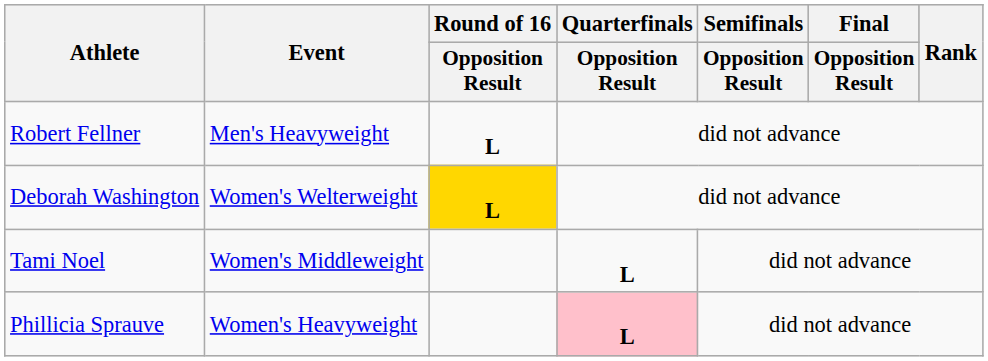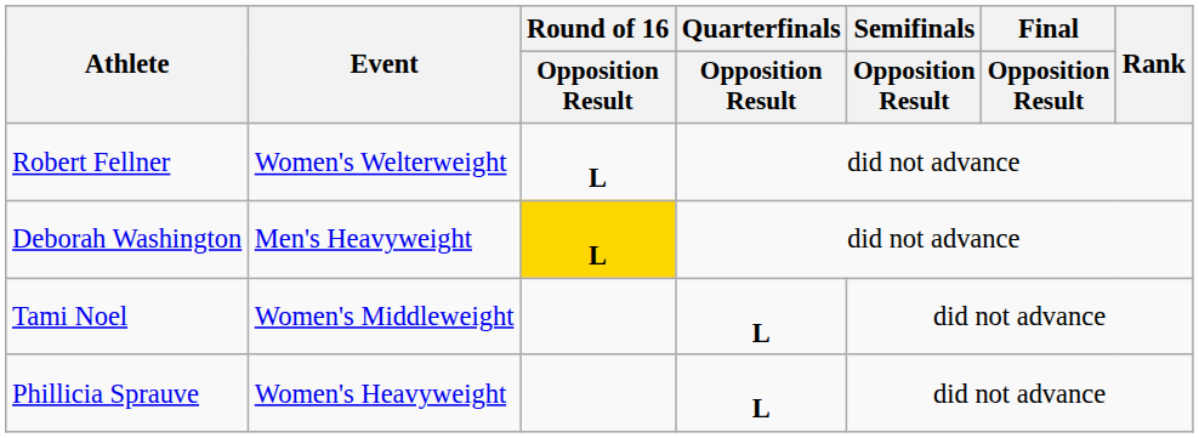 <table class="wikitable" style="font-size:90%;text-align:center;">
 <tr>
 <th rowspan=2>Athlete</th>
 <th rowspan=2>Event</th>
 <th>Round of 16</th>
 <th>Quarterfinals</th>
 <th>Semifinals</th>
 <th>Final</th>
 <th rowspan=2>Rank</th>
 </tr>
 <tr style="font-size:95%">
 <th>Opposition<br>Result</th>
 <th>Opposition<br>Result</th>
 <th>Opposition<br>Result</th>
 <th>Opposition<br>Result</th>
 </tr>
 <tr>
 <td align=left><a href='#'>Robert Fellner</a></td>
-<td align=left><a href='#'>Men's Heavyweight</a></td>
+<td align=left><a href='#'>Women's Welterweight</a></td>
 <td><br><strong>L</strong> </td>
 <td colspan=4>did not advance</td>
 </tr>
 <tr>
 <td align=left><a href='#'>Deborah Washington</a></td>
-<td align=left><a href='#'>Women's Welterweight</a></td>
+<td align=left><a href='#'>Men's Heavyweight</a></td>
 <td style="background: gold;"><br><strong>L</strong> </td>
 <td colspan=4>did not advance</td>
 </tr>
 <tr>
 <td align=left><a href='#'>Tami Noel</a></td>
 <td align=left><a href='#'>Women's Middleweight</a></td>
 <td></td>
 <td><br><strong>L</strong> </td>
 <td colspan=4>did not advance</td>
 </tr>
 <tr>
 <td align=left><a href='#'>Phillicia Sprauve</a></td>
 <td align=left><a href='#'>Women's Heavyweight</a></td>
 <td></td>
-<td style="background: pink;"><br><strong>L</strong> </td>
+<td><br><strong>L</strong> </td>
 <td colspan=3>did not advance</td>
 </tr>
 </table>
